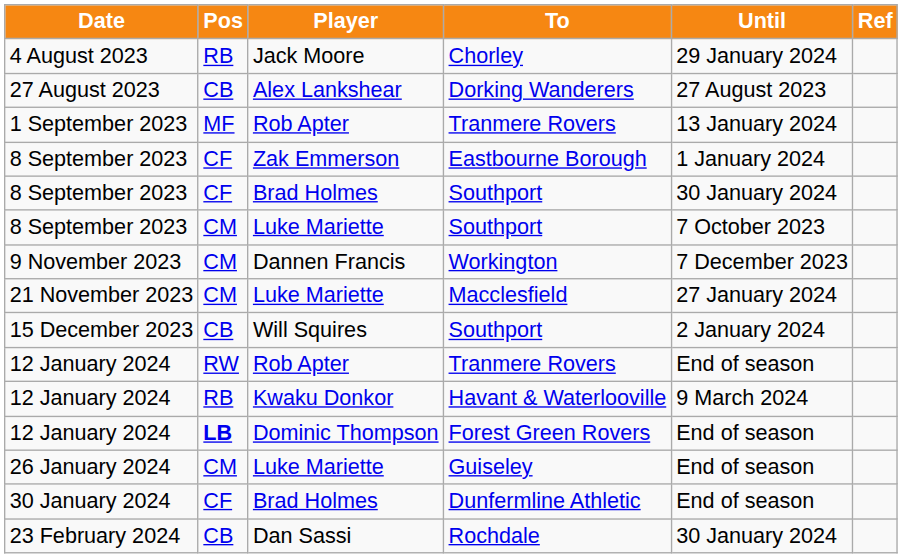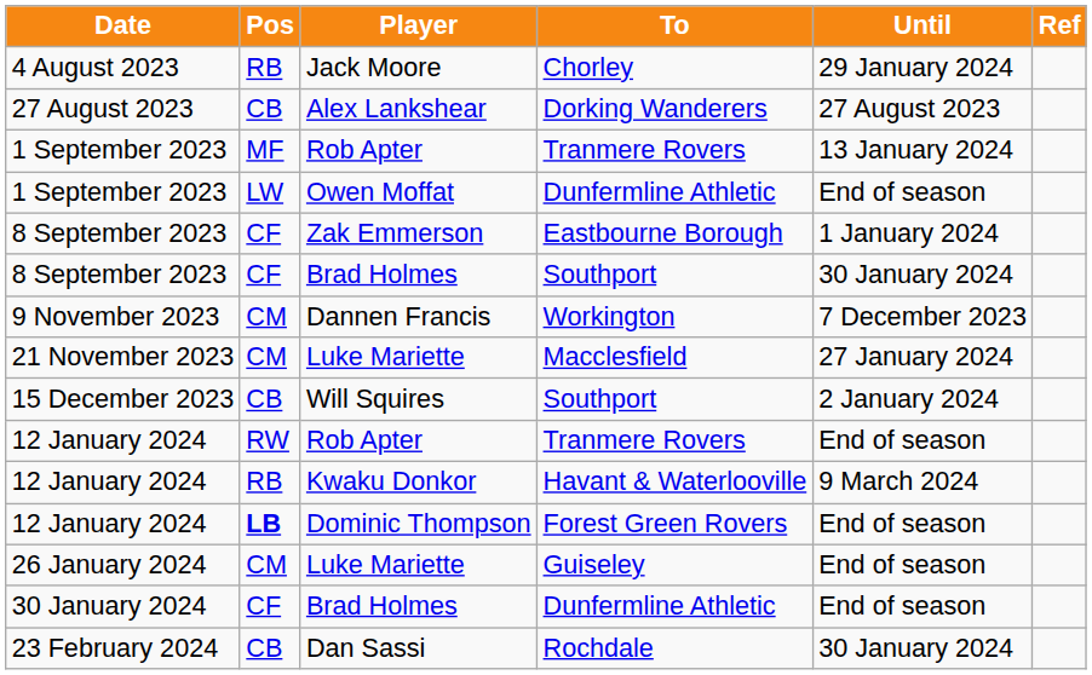 <table class="wikitable plainrowheaders sortable">
 <tr>
 <th style="background:#F68712; color:#FFFFFF;">Date</th>
 <th style="background:#F68712; color:#FFFFFF;">Pos</th>
 <th style="background:#F68712; color:#FFFFFF;">Player</th>
 <th style="background:#F68712; color:#FFFFFF;">To</th>
 <th style="background:#F68712; color:#FFFFFF;">Until</th>
 <th style="background:#F68712; color:#FFFFFF;">Ref</th>
 </tr>
 <tr>
 <td>4 August 2023</td>
 <td><a href='#'>RB</a></td>
 <td>Jack Moore</td>
 <td><a href='#'>Chorley</a></td>
 <td>29 January 2024</td>
 <td></td>
 </tr>
 <tr>
 <td>27 August 2023</td>
 <td><a href='#'>CB</a></td>
 <td><a href='#'>Alex Lankshear</a></td>
 <td><a href='#'>Dorking Wanderers</a></td>
 <td>27 August 2023</td>
 <td></td>
 </tr>
 <tr>
 <td>1 September 2023</td>
 <td><a href='#'>MF</a></td>
 <td><a href='#'>Rob Apter</a></td>
 <td><a href='#'>Tranmere Rovers</a></td>
 <td>13 January 2024</td>
 <td></td>
 </tr>
 <tr>
+<td>1 September 2023</td>
+<td><a href='#'>LW</a></td>
+<td><a href='#'>Owen Moffat</a></td>
+<td><a href='#'>Dunfermline Athletic</a></td>
+<td>End of season</td>
+<td></td>
+</tr>
+<tr>
 <td>8 September 2023</td>
 <td><a href='#'>CF</a></td>
 <td><a href='#'>Zak Emmerson</a></td>
 <td><a href='#'>Eastbourne Borough</a></td>
 <td>1 January 2024</td>
 <td></td>
 </tr>
 <tr>
 <td>8 September 2023</td>
 <td><a href='#'>CF</a></td>
 <td><a href='#'>Brad Holmes</a></td>
 <td><a href='#'>Southport</a></td>
 <td>30 January 2024</td>
-<td></td>
-</tr>
-<tr>
-<td>8 September 2023</td>
-<td><a href='#'>CM</a></td>
-<td><a href='#'>Luke Mariette</a></td>
-<td><a href='#'>Southport</a></td>
-<td>7 October 2023</td>
 <td></td>
 </tr>
 <tr>
 <td>9 November 2023</td>
 <td><a href='#'>CM</a></td>
 <td>Dannen Francis</td>
 <td><a href='#'>Workington</a></td>
 <td>7 December 2023</td>
 <td></td>
 </tr>
 <tr>
 <td>21 November 2023</td>
 <td><a href='#'>CM</a></td>
 <td><a href='#'>Luke Mariette</a></td>
 <td><a href='#'>Macclesfield</a></td>
 <td>27 January 2024</td>
 <td></td>
 </tr>
 <tr>
 <td>15 December 2023</td>
 <td><a href='#'>CB</a></td>
 <td>Will Squires</td>
 <td><a href='#'>Southport</a></td>
 <td>2 January 2024</td>
 <td></td>
 </tr>
 <tr>
 <td>12 January 2024</td>
 <td><a href='#'>RW</a></td>
 <td><a href='#'>Rob Apter</a></td>
 <td><a href='#'>Tranmere Rovers</a></td>
 <td>End of season</td>
 <td></td>
 </tr>
 <tr>
 <td>12 January 2024</td>
 <td><a href='#'>RB</a></td>
 <td><a href='#'>Kwaku Donkor</a></td>
 <td><a href='#'>Havant & Waterlooville</a></td>
 <td>9 March 2024</td>
 <td></td>
 </tr>
 <tr>
 <td>12 January 2024</td>
 <td><strong><a href='#'>LB</a></strong></td>
 <td><a href='#'>Dominic Thompson</a></td>
 <td><a href='#'>Forest Green Rovers</a></td>
 <td>End of season</td>
 <td></td>
 </tr>
 <tr>
 <td>26 January 2024</td>
 <td><a href='#'>CM</a></td>
 <td><a href='#'>Luke Mariette</a></td>
 <td><a href='#'>Guiseley</a></td>
 <td>End of season</td>
 <td></td>
 </tr>
 <tr>
 <td>30 January 2024</td>
 <td><a href='#'>CF</a></td>
 <td><a href='#'>Brad Holmes</a></td>
 <td><a href='#'>Dunfermline Athletic</a></td>
 <td>End of season</td>
 <td></td>
 </tr>
 <tr>
 <td>23 February 2024</td>
 <td><a href='#'>CB</a></td>
 <td>Dan Sassi</td>
 <td><a href='#'>Rochdale</a></td>
 <td>30 January 2024</td>
 <td></td>
 </tr>
 </table>
